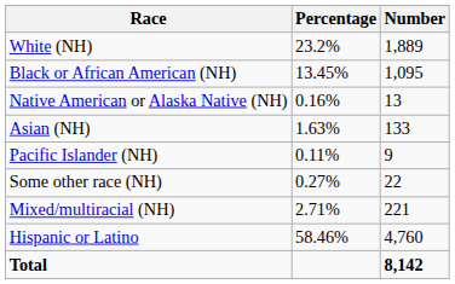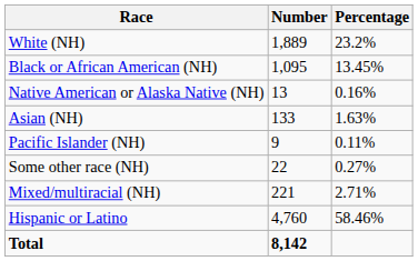 <table class="wikitable">
 <tr>
 <th>Race</th>
+<th>Number</th>
 <th>Percentage</th>
-<th>Number</th>
 </tr>
 <tr>
 <td><a href='#'>White</a> (NH)</td>
+<td>1,889</td>
 <td>23.2%</td>
-<td>1,889</td>
 </tr>
 <tr>
 <td><a href='#'>Black or African American</a> (NH)</td>
+<td>1,095</td>
 <td>13.45%</td>
-<td>1,095</td>
 </tr>
 <tr>
 <td><a href='#'>Native American</a> or <a href='#'>Alaska Native</a> (NH)</td>
+<td>13</td>
 <td>0.16%</td>
-<td>13</td>
 </tr>
 <tr>
 <td><a href='#'>Asian</a> (NH)</td>
+<td>133</td>
 <td>1.63%</td>
-<td>133</td>
 </tr>
 <tr>
 <td><a href='#'>Pacific Islander</a> (NH)</td>
+<td>9</td>
 <td>0.11%</td>
-<td>9</td>
 </tr>
 <tr>
 <td>Some other race (NH)</td>
+<td>22</td>
 <td>0.27%</td>
-<td>22</td>
 </tr>
 <tr>
 <td><a href='#'>Mixed/multiracial</a> (NH)</td>
+<td>221</td>
 <td>2.71%</td>
-<td>221</td>
 </tr>
 <tr>
 <td><a href='#'>Hispanic or Latino</a></td>
+<td>4,760</td>
 <td>58.46%</td>
-<td>4,760</td>
 </tr>
 <tr>
 <td><strong>Total</strong></td>
+<td><strong>8,142</strong></td>
 <td></td>
-<td><strong>8,142</strong></td>
 </tr>
 </table>
